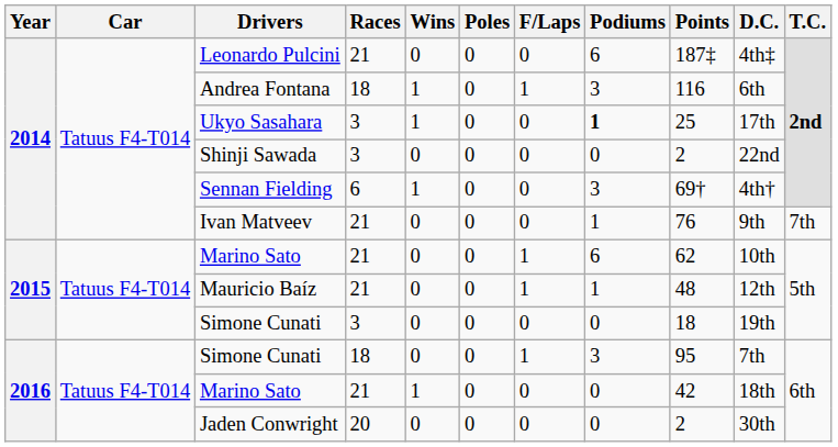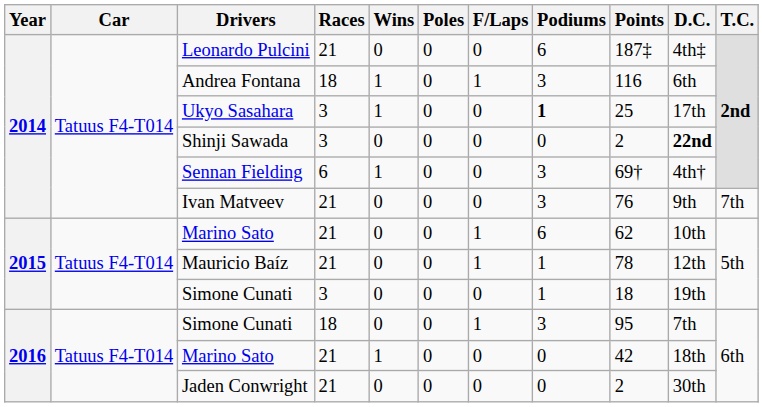 <table class="wikitable" style="font-size:85%">
 <tr>
 <th>Year</th>
 <th>Car</th>
 <th>Drivers</th>
 <th>Races</th>
 <th>Wins</th>
 <th>Poles</th>
 <th>F/Laps</th>
 <th>Podiums</th>
 <th>Points</th>
 <th>D.C.</th>
 <th>T.C.</th>
 </tr>
 <tr>
 <th rowspan="6"><a href='#'>2014</a></th>
 <td rowspan="6"><a href='#'>Tatuus F4-T014</a></td>
 <td> <a href='#'>Leonardo Pulcini</a></td>
 <td>21</td>
 <td>0</td>
 <td>0</td>
 <td>0</td>
 <td>6</td>
 <td>187‡</td>
 <td>4th‡</td>
 <td rowspan="5" style="background:#dfdfdf"><strong>2nd</strong></td>
 </tr>
 <tr>
 <td> Andrea Fontana</td>
 <td>18</td>
 <td>1</td>
 <td>0</td>
 <td>1</td>
 <td>3</td>
 <td>116</td>
 <td>6th</td>
 </tr>
 <tr>
 <td> <a href='#'>Ukyo Sasahara</a></td>
 <td>3</td>
 <td>1</td>
 <td>0</td>
 <td>0</td>
 <td><strong>1</strong></td>
 <td>25</td>
 <td>17th</td>
 </tr>
 <tr>
 <td> Shinji Sawada</td>
 <td>3</td>
 <td>0</td>
 <td>0</td>
 <td>0</td>
 <td>0</td>
 <td>2</td>
-<td>22nd</td>
+<td><strong>22nd</strong></td>
 </tr>
 <tr>
 <td> <a href='#'>Sennan Fielding</a></td>
 <td>6</td>
 <td>1</td>
 <td>0</td>
 <td>0</td>
 <td>3</td>
 <td>69†</td>
 <td>4th†</td>
 </tr>
 <tr>
 <td> Ivan Matveev</td>
 <td>21</td>
 <td>0</td>
 <td>0</td>
 <td>0</td>
-<td>1</td>
+<td>3</td>
 <td>76</td>
 <td>9th</td>
 <td>7th</td>
 </tr>
 <tr>
 <th rowspan="3"><a href='#'>2015</a></th>
 <td rowspan="3"><a href='#'>Tatuus F4-T014</a></td>
 <td> <a href='#'>Marino Sato</a></td>
 <td>21</td>
 <td>0</td>
 <td>0</td>
 <td>1</td>
 <td>6</td>
 <td>62</td>
 <td>10th</td>
 <td rowspan="3">5th</td>
 </tr>
 <tr>
 <td> Mauricio Baíz</td>
 <td>21</td>
 <td>0</td>
 <td>0</td>
 <td>1</td>
 <td>1</td>
-<td>48</td>
+<td>78</td>
 <td>12th</td>
 </tr>
 <tr>
 <td> Simone Cunati</td>
 <td>3</td>
 <td>0</td>
 <td>0</td>
 <td>0</td>
-<td>0</td>
+<td>1</td>
 <td>18</td>
 <td>19th</td>
 </tr>
 <tr>
 <th rowspan="3"><a href='#'>2016</a></th>
 <td rowspan="3"><a href='#'>Tatuus F4-T014</a></td>
 <td> Simone Cunati</td>
 <td>18</td>
 <td>0</td>
 <td>0</td>
 <td>1</td>
 <td>3</td>
 <td>95</td>
 <td>7th</td>
 <td rowspan="3">6th</td>
 </tr>
 <tr>
 <td> <a href='#'>Marino Sato</a></td>
 <td>21</td>
 <td>1</td>
 <td>0</td>
 <td>0</td>
 <td>0</td>
 <td>42</td>
 <td>18th</td>
 </tr>
 <tr>
 <td> Jaden Conwright</td>
-<td>20</td>
+<td>21</td>
 <td>0</td>
 <td>0</td>
 <td>0</td>
 <td>0</td>
 <td>2</td>
 <td>30th</td>
 </tr>
 </table>
